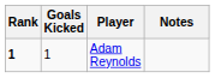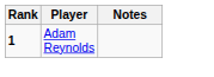 <table class="wikitable" style="font-size:90%">
 <tr style="background:#efefef;">
 <th style="width:20px;">Rank</th>
-<th style="width:20px;">Goals Kicked</th>
 <th style="width:10px;">Player</th>
 <th style="width:70px;">Notes</th>
 </tr>
 <tr>
 <td><strong>1</strong></td>
-<td>1</td>
 <td><a href='#'>Adam Reynolds</a></td>
 <td></td>
 </tr>
 </table>
